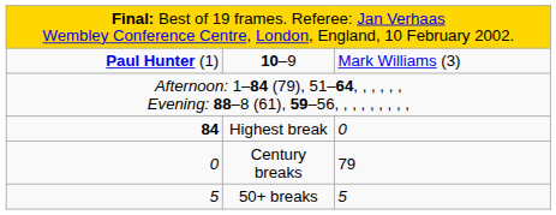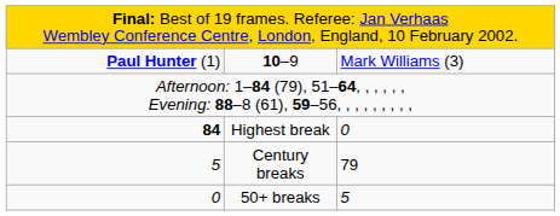 <table class="wikitable" style="font-size: 95%; margin: 1em auto 1em auto;">
 <tr>
 <td colspan="3" align="center" bgcolor="#ffd700"><strong>Final:</strong> Best of 19 frames. Referee: <a href='#'>Jan Verhaas</a><br><a href='#'>Wembley Conference Centre</a>, <a href='#'>London</a>, England, 10 February 2002.</td>
 </tr>
 <tr>
 <td width="200" align="right"><strong><a href='#'>Paul Hunter</a></strong> (1)<br></td>
 <td width="100" align="center"><strong>10</strong>–9</td>
 <td width="200"><a href='#'>Mark Williams</a> (3)<br></td>
 </tr>
 <tr>
 <td colspan="3" align="center" style="font-size: 100%"><em>Afternoon:</em> 1–<strong>84</strong> (79), 51–<strong>64</strong>, , , , , ,  <br><em>Evening:</em> <strong>88</strong>–8 (61), <strong>59</strong>–56, , , , , , , , , </td>
 </tr>
 <tr>
 <td align="right"><strong>84</strong></td>
 <td align="center">Highest break</td>
 <td><em>0</em></td>
 </tr>
 <tr>
-<td align="right"><em>0</em></td>
+<td align="right"><em>5</em></td>
 <td align="center">Century breaks</td>
 <td>79</td>
 </tr>
 <tr>
-<td align="right"><em>5</em></td>
+<td align="right"><em>0</em></td>
 <td align="center">50+ breaks</td>
 <td><em>5</em></td>
 </tr>
 </table>
